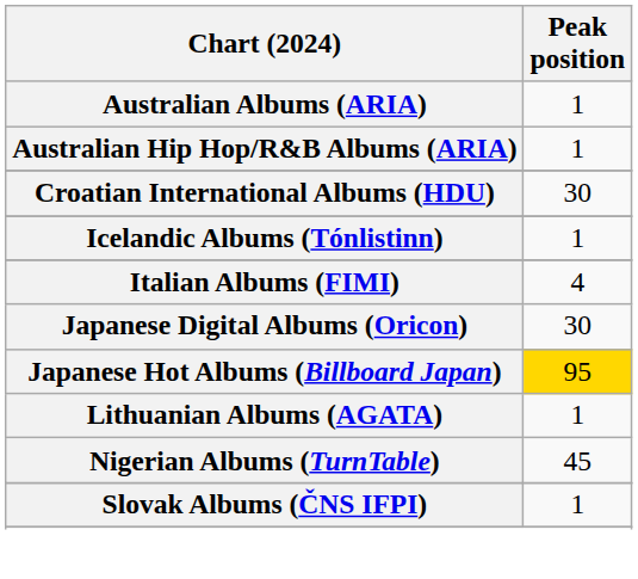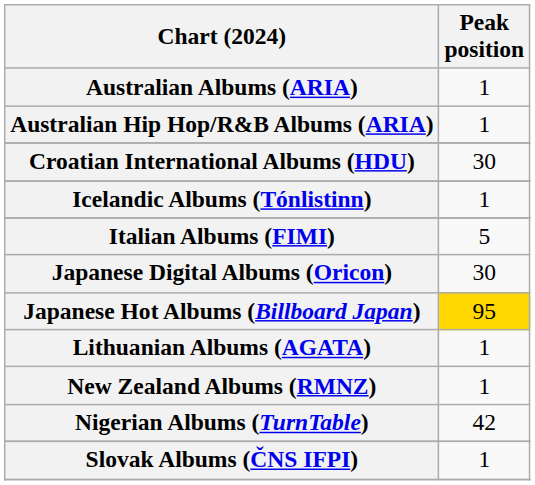 <table class="wikitable sortable plainrowheaders" style="text-align:center">
 <tr>
 <th scope="col">Chart (2024)</th>
 <th scope="col">Peak<br>position</th>
 </tr>
 <tr>
 <th scope="row">Australian Albums (<a href='#'>ARIA</a>)</th>
 <td>1</td>
 </tr>
 <tr>
 <th scope="row">Australian Hip Hop/R&B Albums (<a href='#'>ARIA</a>)</th>
 <td>1</td>
 </tr>
 <tr>
 </tr>
 <tr>
 </tr>
 <tr>
 </tr>
 <tr>
 </tr>
 <tr>
 <th scope="row">Croatian International Albums (<a href='#'>HDU</a>)</th>
 <td>30</td>
 </tr>
 <tr>
 </tr>
 <tr>
 </tr>
 <tr>
 </tr>
 <tr>
 </tr>
 <tr>
 </tr>
 <tr>
 </tr>
 <tr>
 </tr>
 <tr>
 <th scope="row">Icelandic Albums (<a href='#'>Tónlistinn</a>)</th>
 <td>1</td>
 </tr>
 <tr>
 </tr>
 <tr>
 <th scope="row">Italian Albums (<a href='#'>FIMI</a>)</th>
-<td>4</td>
+<td>5</td>
 </tr>
 <tr>
 <th scope="row">Japanese Digital Albums (<a href='#'>Oricon</a>)</th>
 <td>30</td>
 </tr>
 <tr>
 <th scope="row">Japanese Hot Albums (<em><a href='#'>Billboard Japan</a></em>)</th>
 <td style="background: gold;">95</td>
 </tr>
 <tr>
 <th scope="row">Lithuanian Albums (<a href='#'>AGATA</a>)</th>
 <td>1</td>
 </tr>
 <tr>
+<th scope="row">New Zealand Albums (<a href='#'>RMNZ</a>)</th>
+<td>1</td>
+</tr>
+<tr>
 <th scope="row">Nigerian Albums (<a href='#'><em>TurnTable</em></a>)</th>
-<td>45</td>
+<td>42</td>
 </tr>
 <tr>
 </tr>
 <tr>
 </tr>
 <tr>
 </tr>
 <tr>
 <th scope="row">Slovak Albums (<a href='#'>ČNS IFPI</a>)</th>
 <td>1</td>
 </tr>
 <tr>
 </tr>
 <tr>
 </tr>
 <tr>
 </tr>
 <tr>
 </tr>
 <tr>
 </tr>
 <tr>
 </tr>
 <tr>
 </tr>
 <tr>
 </tr>
 <tr>
 </tr>
 </table>
